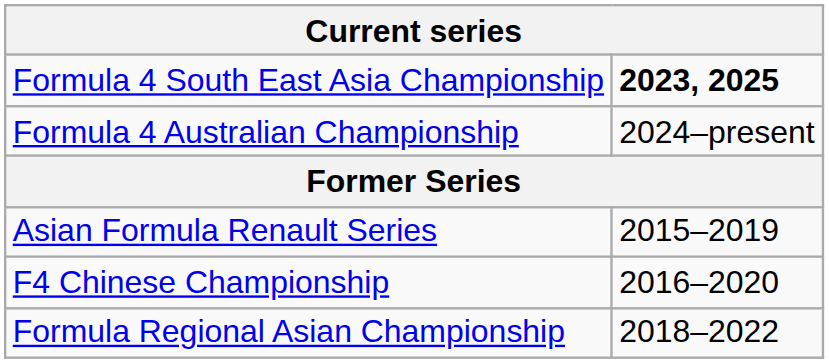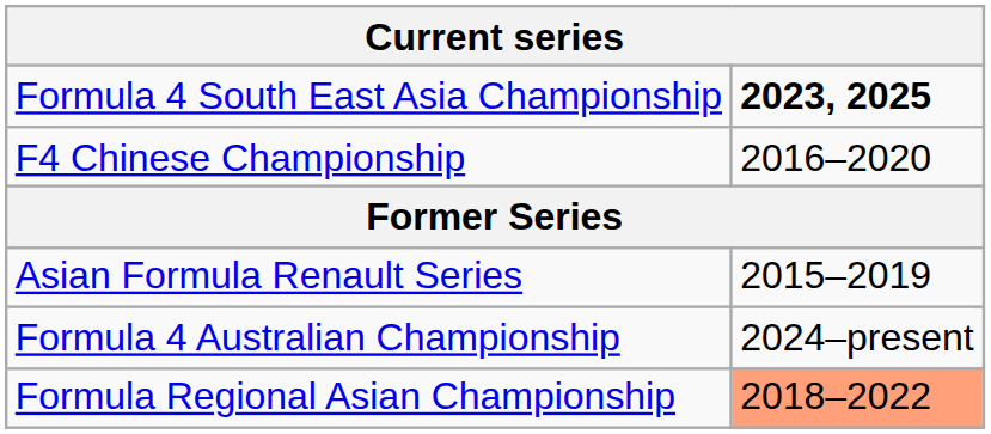 <table class="wikitable" border="1" style="font-size:85%;">
 <tr>
 <th colspan=2>Current series</th>
 </tr>
 <tr>
 <td><a href='#'>Formula 4 South East Asia Championship</a></td>
 <td><strong>2023, 2025</strong></td>
 </tr>
 <tr>
-<td><a href='#'>Formula 4 Australian Championship</a></td>
-<td>2024–present</td>
+<td><a href='#'>F4 Chinese Championship</a></td>
+<td>2016–2020</td>
 </tr>
 <tr>
 <th colspan="2">Former Series</th>
 </tr>
 <tr>
 <td><a href='#'>Asian Formula Renault Series</a></td>
 <td>2015–2019</td>
 </tr>
 <tr>
-<td><a href='#'>F4 Chinese Championship</a></td>
-<td>2016–2020</td>
+<td><a href='#'>Formula 4 Australian Championship</a></td>
+<td>2024–present</td>
 </tr>
 <tr>
 <td><a href='#'>Formula Regional Asian Championship</a></td>
-<td>2018–2022</td>
+<td style="background: lightsalmon;">2018–2022</td>
 </tr>
 </table>
